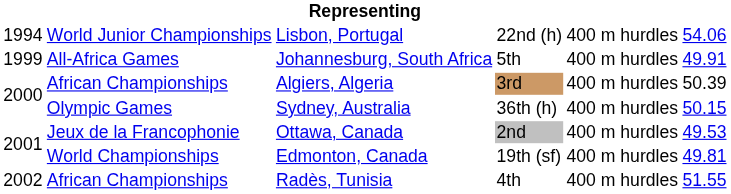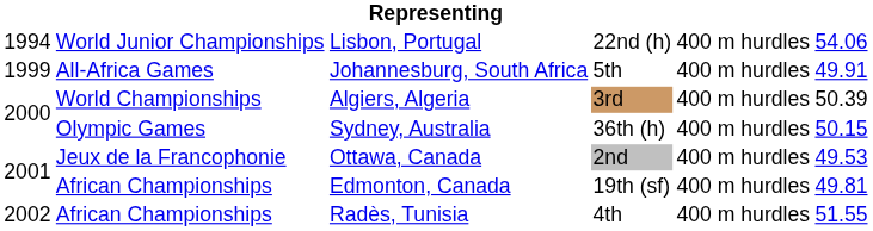 <table>
 <tr>
 <th colspan="6">Representing </th>
 </tr>
 <tr>
 <td>1994</td>
 <td><a href='#'>World Junior Championships</a></td>
 <td><a href='#'>Lisbon, Portugal</a></td>
 <td>22nd (h)</td>
 <td>400 m hurdles</td>
 <td><a href='#'>54.06</a></td>
 </tr>
 <tr>
 <td>1999</td>
 <td><a href='#'>All-Africa Games</a></td>
 <td><a href='#'>Johannesburg, South Africa</a></td>
 <td>5th</td>
 <td>400 m hurdles</td>
 <td><a href='#'>49.91</a></td>
 </tr>
 <tr>
 <td rowspan=2>2000</td>
-<td><a href='#'>African Championships</a></td>
+<td><a href='#'>World Championships</a></td>
 <td><a href='#'>Algiers, Algeria</a></td>
 <td bgcolor=cc9966>3rd</td>
 <td>400 m hurdles</td>
 <td>50.39</td>
 </tr>
 <tr>
 <td><a href='#'>Olympic Games</a></td>
 <td><a href='#'>Sydney, Australia</a></td>
 <td>36th (h)</td>
 <td>400 m hurdles</td>
 <td><a href='#'>50.15</a></td>
 </tr>
 <tr>
 <td rowspan=2>2001</td>
 <td><a href='#'>Jeux de la Francophonie</a></td>
 <td><a href='#'>Ottawa, Canada</a></td>
 <td bgcolor=silver>2nd</td>
 <td>400 m hurdles</td>
 <td><a href='#'>49.53</a></td>
 </tr>
 <tr>
-<td><a href='#'>World Championships</a></td>
+<td><a href='#'>African Championships</a></td>
 <td><a href='#'>Edmonton, Canada</a></td>
 <td>19th (sf)</td>
 <td>400 m hurdles</td>
 <td><a href='#'>49.81</a></td>
 </tr>
 <tr>
 <td>2002</td>
 <td><a href='#'>African Championships</a></td>
 <td><a href='#'>Radès, Tunisia</a></td>
 <td>4th</td>
 <td>400 m hurdles</td>
 <td><a href='#'>51.55</a></td>
 </tr>
 </table>
